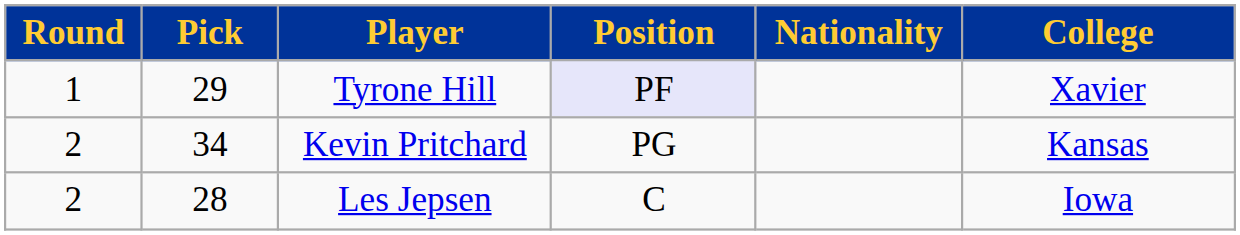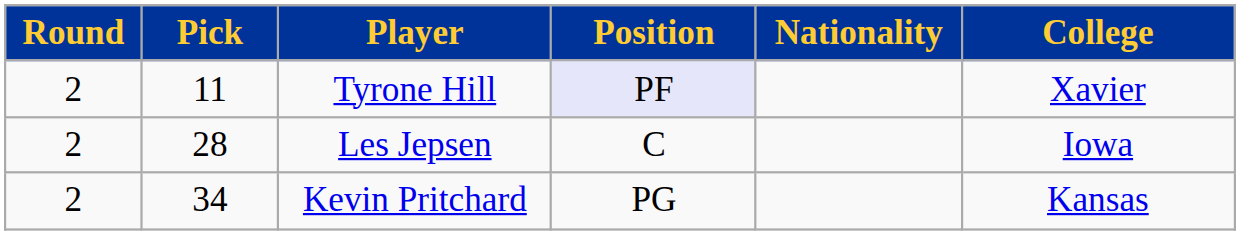 <table class="wikitable sortable sortable">
 <tr>
 <th style="background:#003399; color:#FFCC33" width="10%">Round</th>
 <th style="background:#003399; color:#FFCC33" width="10%">Pick</th>
 <th style="background:#003399; color:#FFCC33" width="20%">Player</th>
 <th style="background:#003399; color:#FFCC33" width="15%">Position</th>
 <th style="background:#003399; color:#FFCC33" width="15%">Nationality</th>
 <th style="background:#003399; color:#FFCC33" width="20%">College</th>
 </tr>
 <tr style="text-align: center">
-<td>1</td>
-<td>29</td>
+<td>2</td>
+<td>11</td>
 <td><a href='#'>Tyrone Hill</a></td>
 <td style="background: lavender;">PF</td>
 <td></td>
 <td><a href='#'>Xavier</a></td>
+</tr>
+<tr style="text-align: center">
+<td>2</td>
+<td>28</td>
+<td><a href='#'>Les Jepsen</a></td>
+<td>C</td>
+<td></td>
+<td><a href='#'>Iowa</a></td>
 </tr>
 <tr style="text-align: center">
 <td>2</td>
 <td>34</td>
 <td><a href='#'>Kevin Pritchard</a></td>
 <td>PG</td>
 <td></td>
 <td><a href='#'>Kansas</a></td>
 </tr>
-<tr style="text-align: center">
-<td>2</td>
-<td>28</td>
-<td><a href='#'>Les Jepsen</a></td>
-<td>C</td>
-<td></td>
-<td><a href='#'>Iowa</a></td>
-</tr>
 </table>
